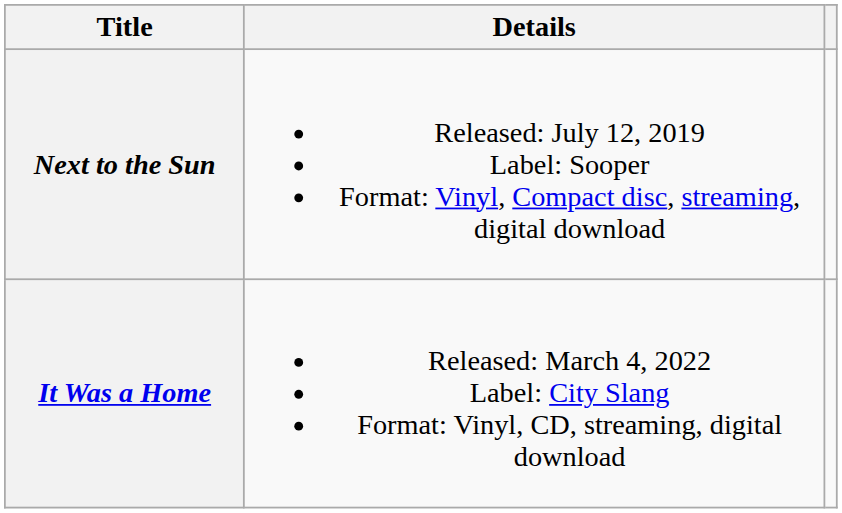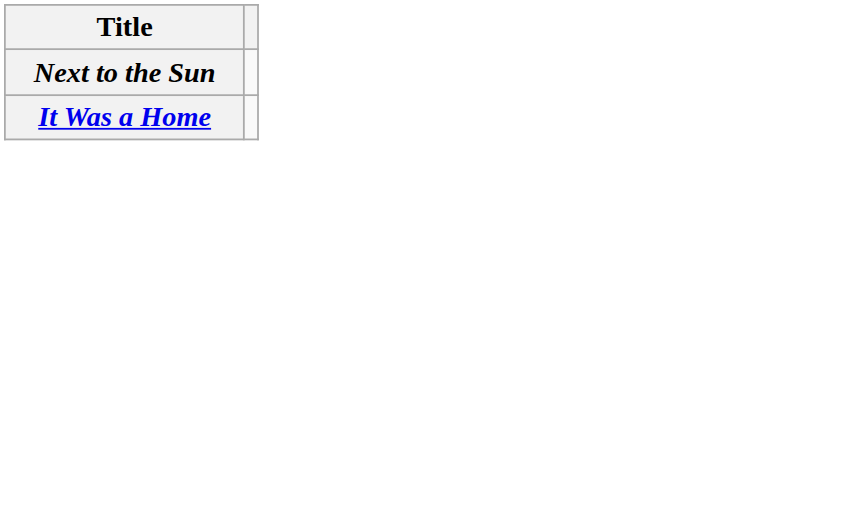 <table class="wikitable plainrowheaders" style="text-align:center;">
 <tr>
 <th scope="col" style="width:8em;">Title</th>
-<th scope="col" style="width:20em;">Details</th>
 <th></th>
 </tr>
 <tr>
 <th scope="row"><em>Next to the Sun</em></th>
-<td><br><ul><li>Released: July 12, 2019</li><li>Label: Sooper</li><li>Format: <a href='#'>Vinyl</a>, <a href='#'>Compact disc</a>, <a href='#'>streaming</a>, digital download</li></ul></td>
 <td></td>
 </tr>
 <tr>
 <th scope="row"><em><a href='#'>It Was a Home</a></em></th>
-<td><br><ul><li>Released: March 4, 2022</li><li>Label: <a href='#'>City Slang</a></li><li>Format: Vinyl, CD, streaming, digital download</li></ul></td>
 <td></td>
 </tr>
 </table>
